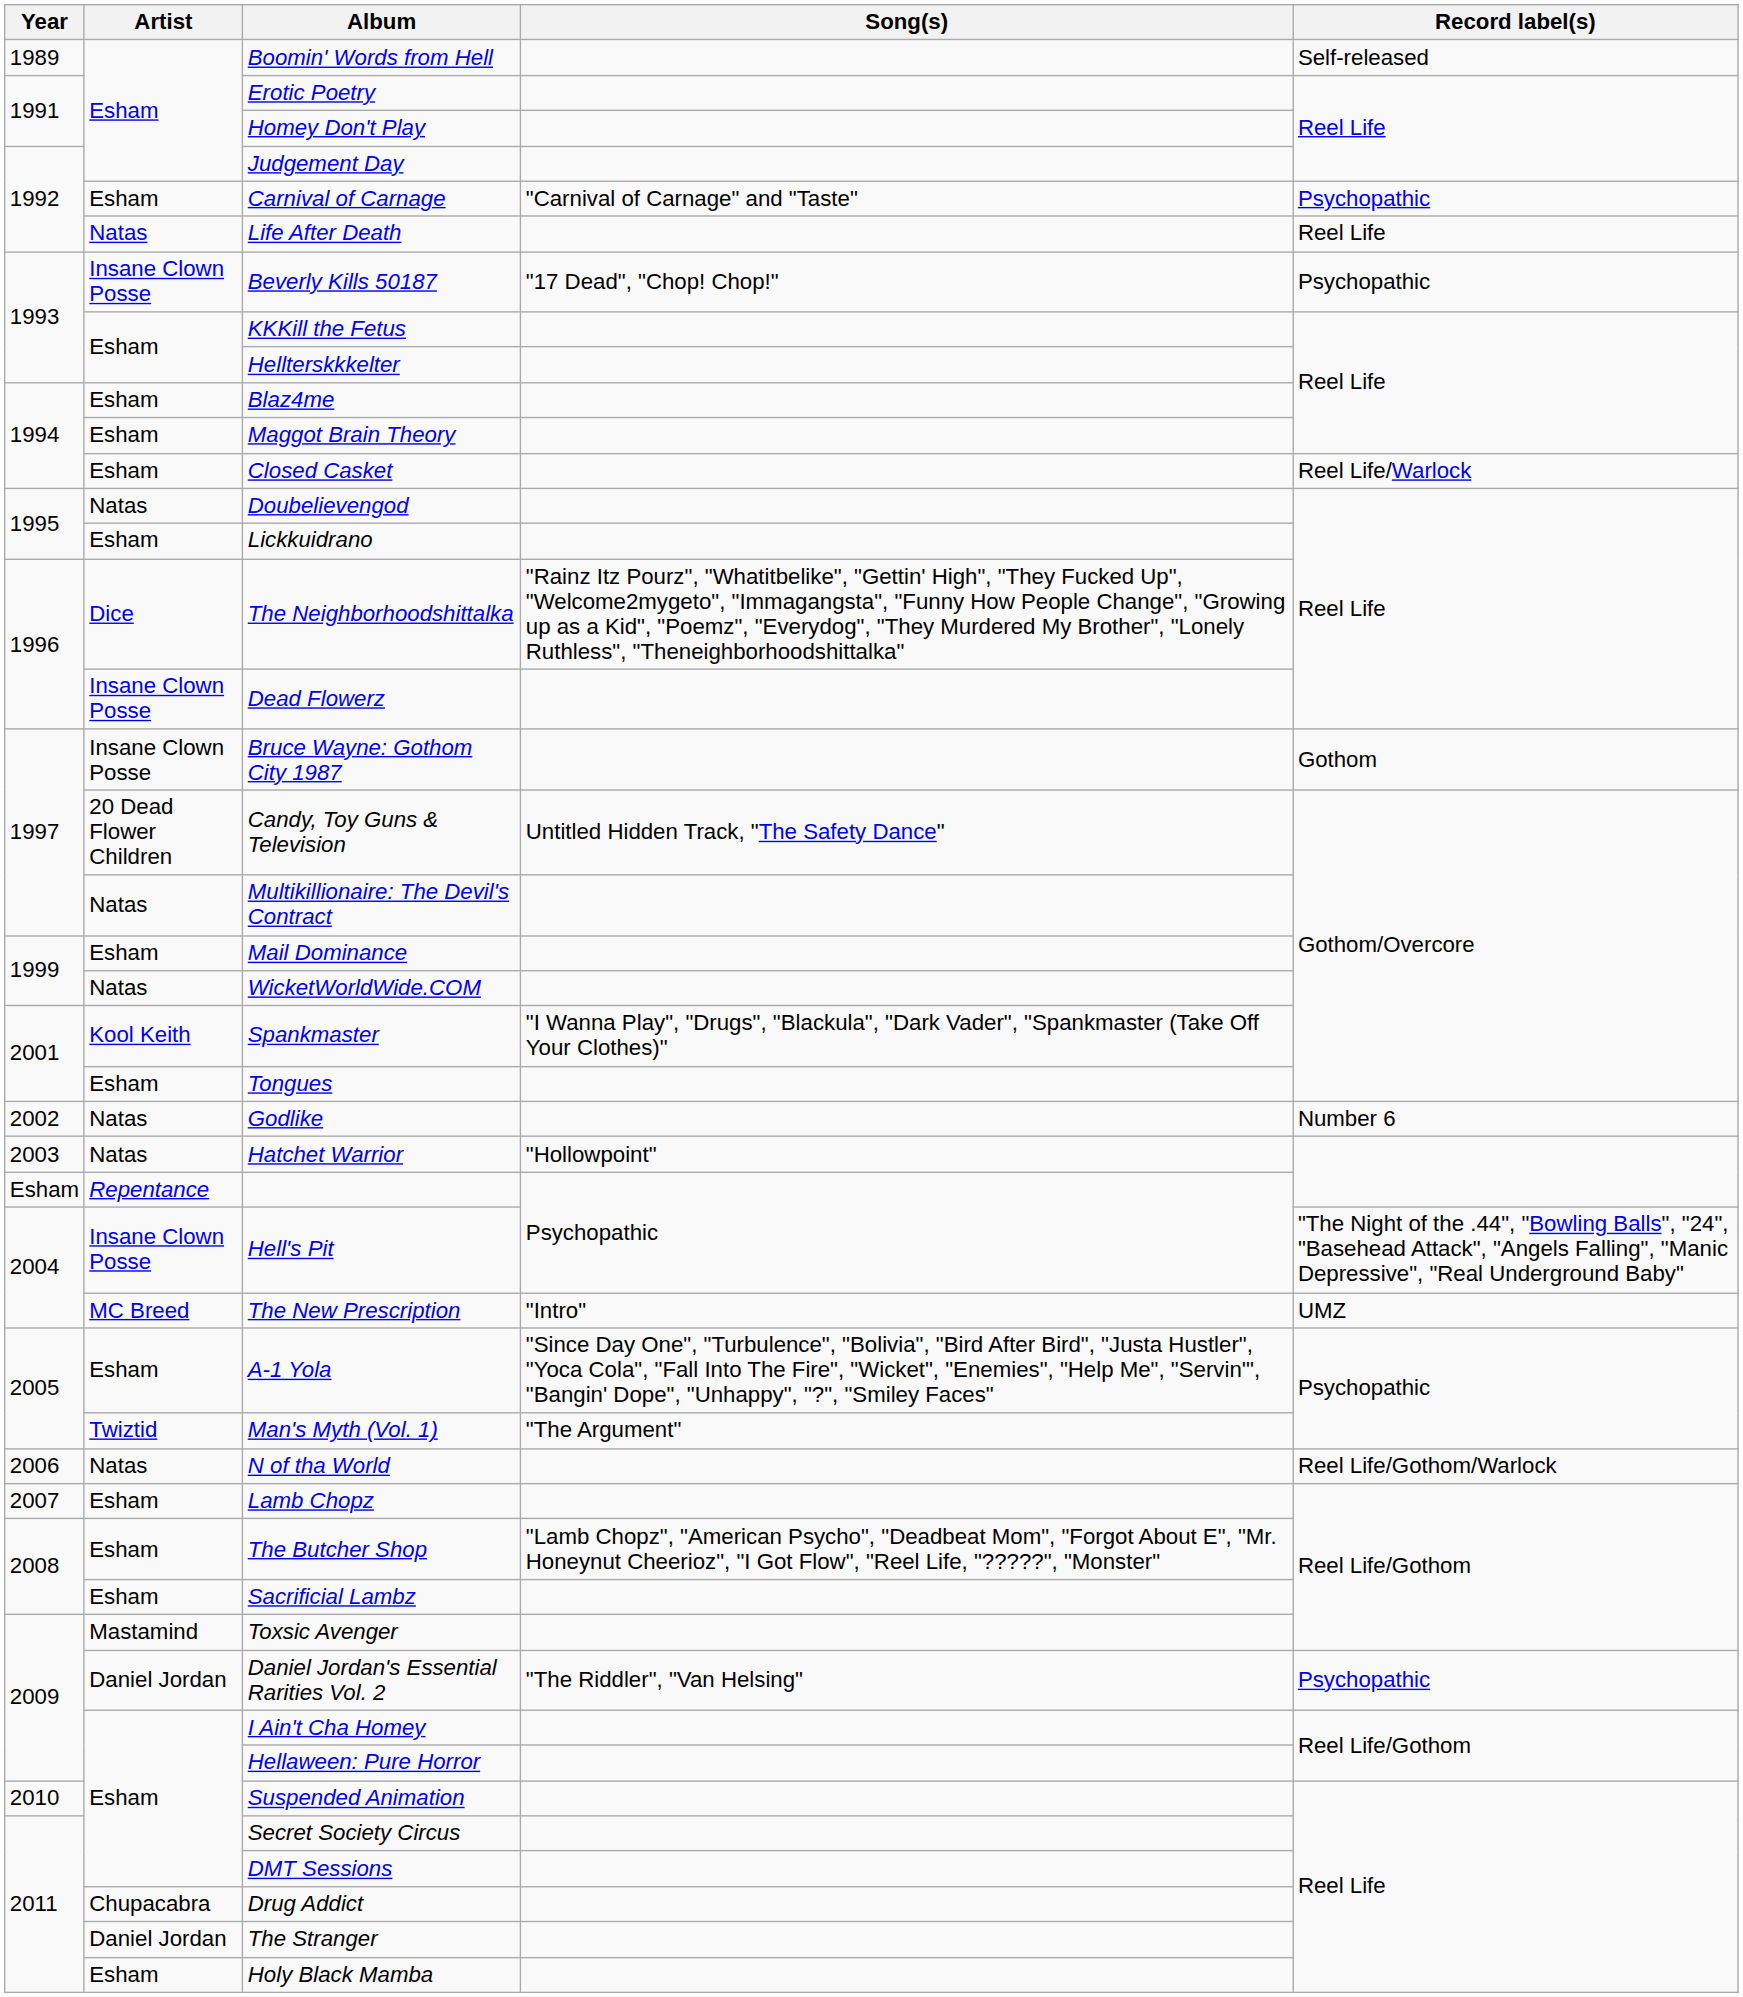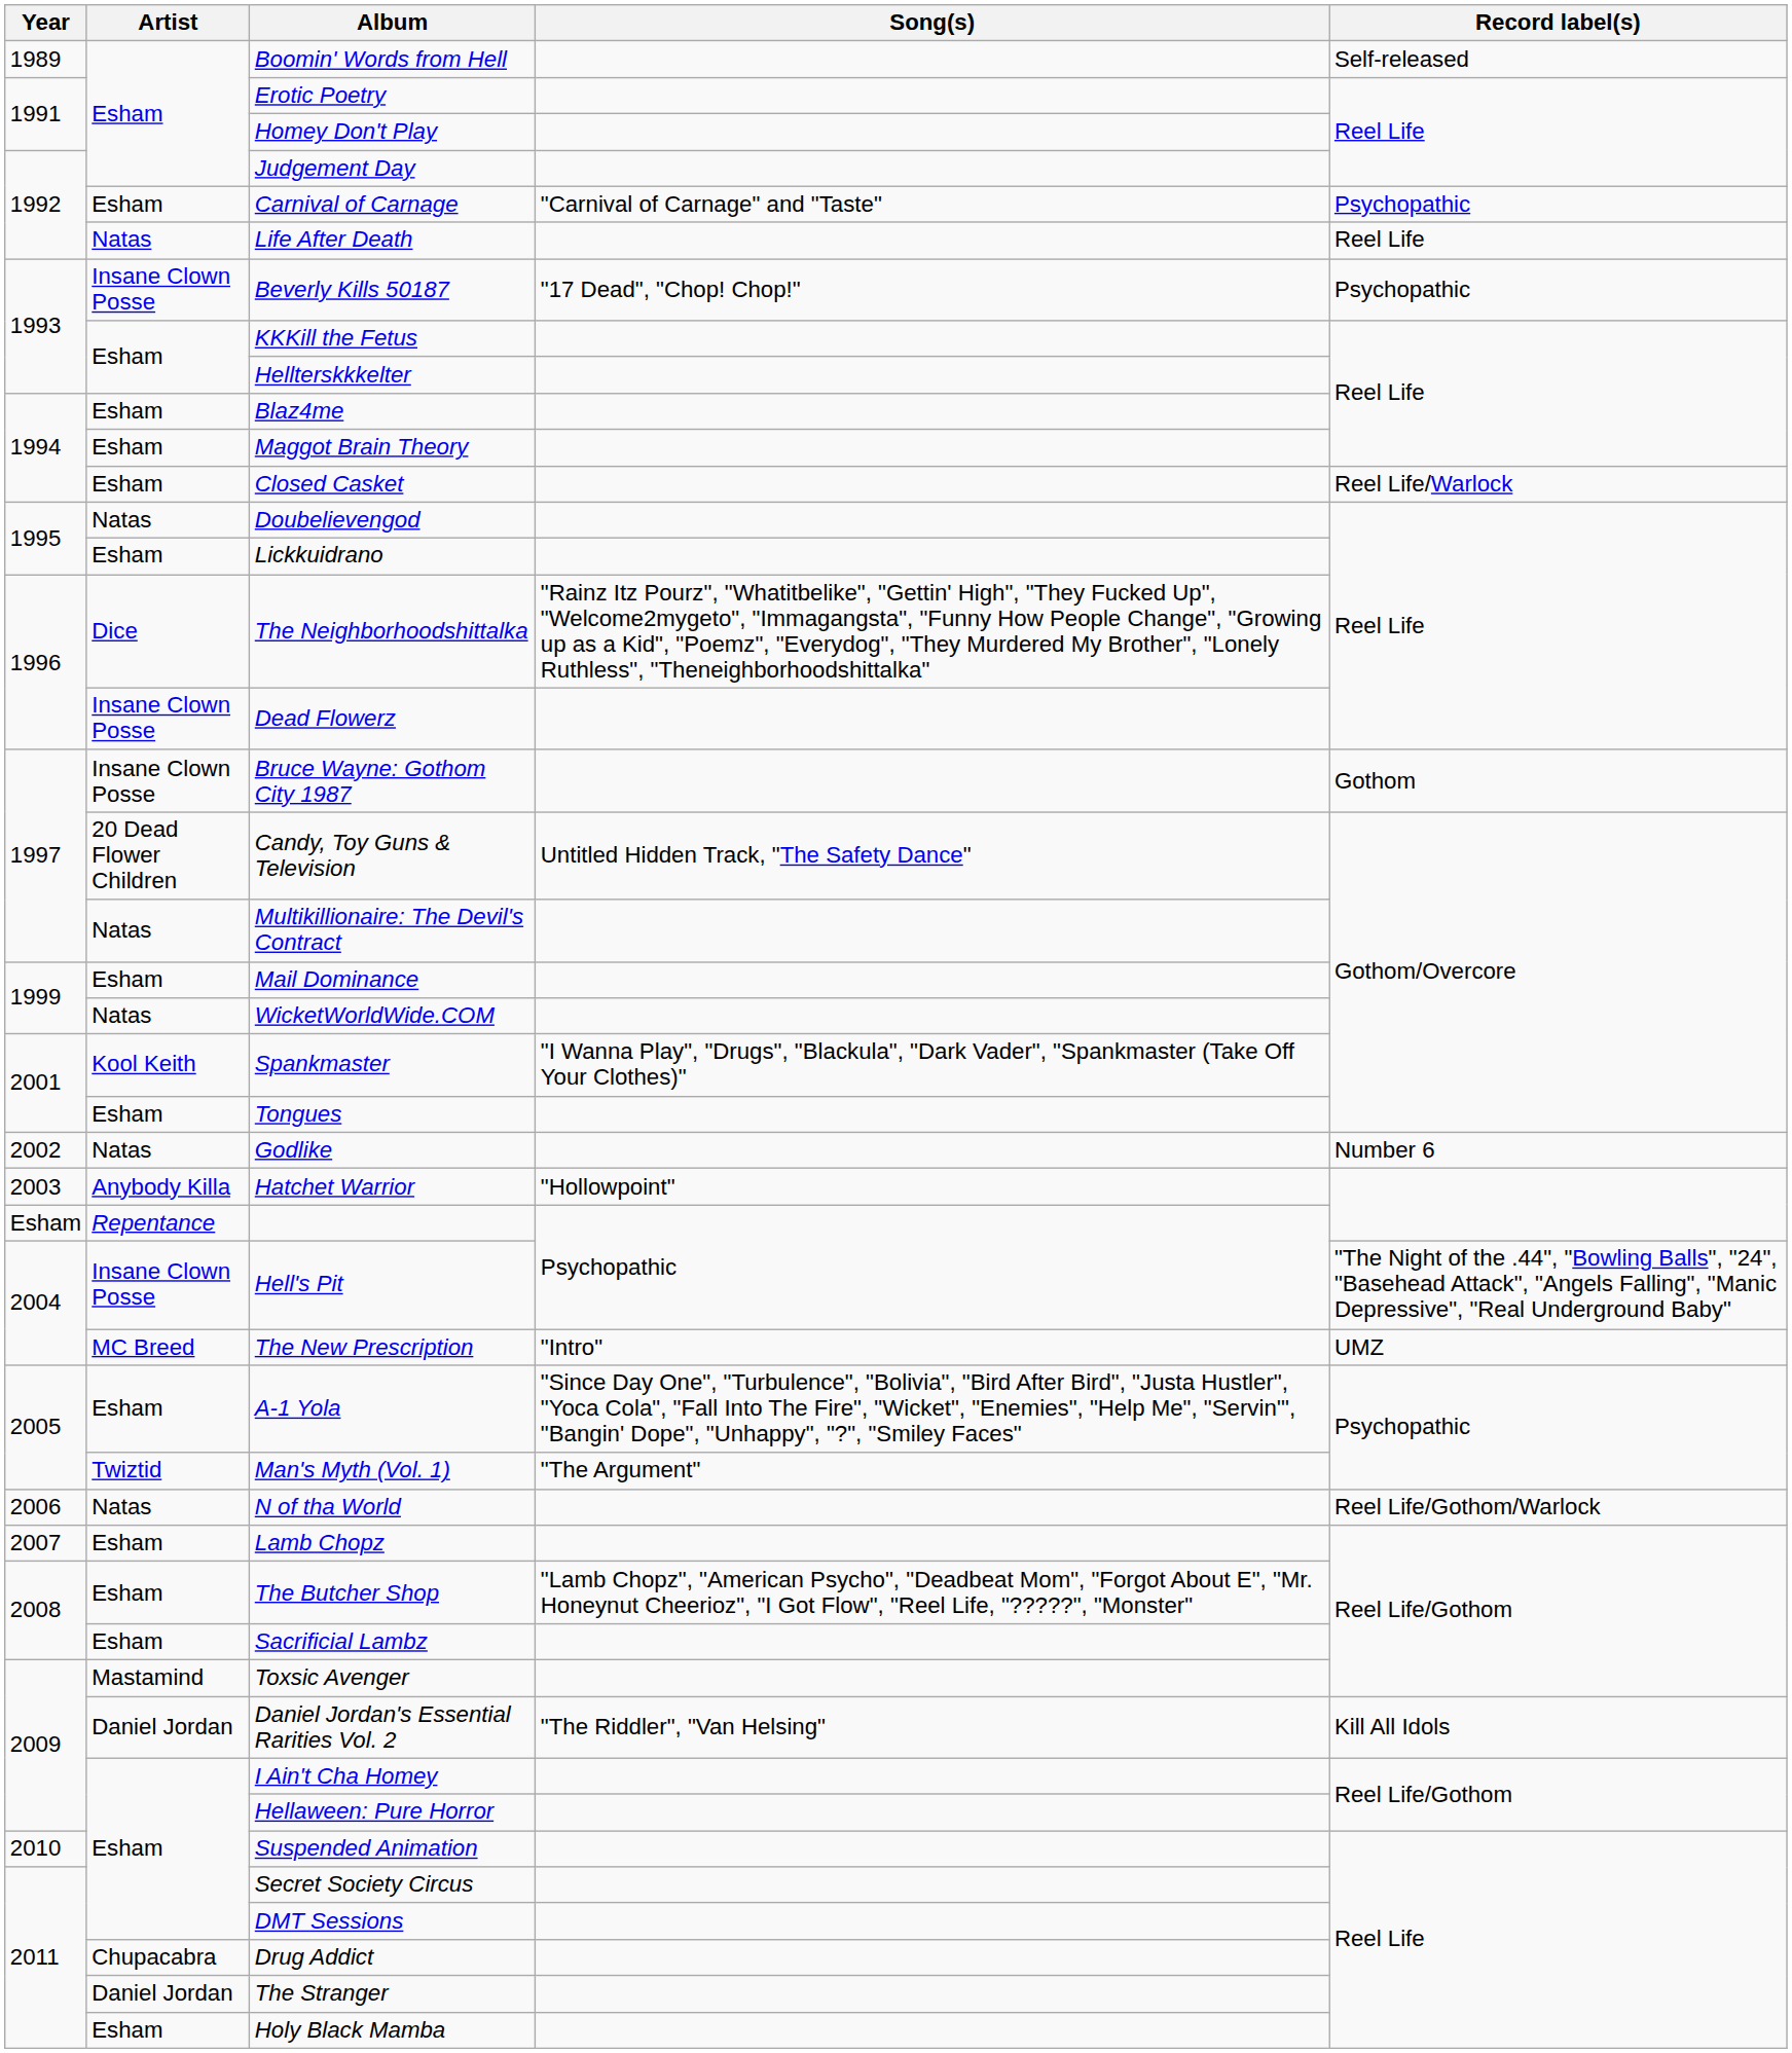 <table class="wikitable">
 <tr>
 <th>Year</th>
 <th>Artist</th>
 <th>Album</th>
 <th>Song(s)</th>
 <th>Record label(s)</th>
 </tr>
 <tr>
 <td>1989</td>
 <td rowspan="4"><a href='#'>Esham</a></td>
 <td><em><a href='#'>Boomin' Words from Hell</a></em></td>
 <td></td>
 <td>Self-released</td>
 </tr>
 <tr>
 <td rowspan="2">1991</td>
 <td><em><a href='#'>Erotic Poetry</a></em></td>
 <td></td>
 <td rowspan="3"><a href='#'>Reel Life</a></td>
 </tr>
 <tr>
 <td><em><a href='#'>Homey Don't Play</a></em></td>
 <td></td>
 </tr>
 <tr>
 <td rowspan="3">1992</td>
 <td><em><a href='#'>Judgement Day</a></em></td>
 <td></td>
 </tr>
 <tr>
 <td>Esham</td>
 <td><em><a href='#'>Carnival of Carnage</a></em></td>
 <td>"Carnival of Carnage" and "Taste"</td>
 <td><a href='#'>Psychopathic</a></td>
 </tr>
 <tr>
 <td><a href='#'>Natas</a></td>
 <td><em><a href='#'>Life After Death</a></em></td>
 <td></td>
 <td>Reel Life</td>
 </tr>
 <tr>
 <td rowspan="3">1993</td>
 <td><a href='#'>Insane Clown Posse</a></td>
 <td><em><a href='#'>Beverly Kills 50187</a></em></td>
 <td>"17 Dead", "Chop! Chop!"</td>
 <td>Psychopathic</td>
 </tr>
 <tr>
 <td rowspan="2">Esham</td>
 <td><em><a href='#'>KKKill the Fetus</a></em></td>
 <td></td>
 <td rowspan="4">Reel Life</td>
 </tr>
 <tr>
 <td><em><a href='#'>Hellterskkkelter</a></em></td>
 <td></td>
 </tr>
 <tr>
 <td rowspan="3">1994</td>
 <td>Esham</td>
 <td><em><a href='#'>Blaz4me</a></em></td>
 <td></td>
 </tr>
 <tr>
 <td>Esham</td>
 <td><em><a href='#'>Maggot Brain Theory</a></em></td>
 <td></td>
 </tr>
 <tr>
 <td>Esham</td>
 <td><em><a href='#'>Closed Casket</a></em></td>
 <td></td>
 <td>Reel Life/<a href='#'>Warlock</a></td>
 </tr>
 <tr>
 <td rowspan="2">1995</td>
 <td>Natas</td>
 <td><em><a href='#'>Doubelievengod</a></em></td>
 <td></td>
 <td rowspan="4">Reel Life</td>
 </tr>
 <tr>
 <td>Esham</td>
 <td><em>Lickkuidrano</em></td>
 <td></td>
 </tr>
 <tr>
 <td rowspan="2">1996</td>
 <td><a href='#'>Dice</a></td>
 <td><em><a href='#'>The Neighborhoodshittalka</a></em></td>
 <td>"Rainz Itz Pourz", "Whatitbelike", "Gettin' High", "They Fucked Up", "Welcome2mygeto", "Immagangsta", "Funny How People Change", "Growing up as a Kid", "Poemz", "Everydog", "They Murdered My Brother", "Lonely Ruthless", "Theneighborhoodshittalka"</td>
 </tr>
 <tr>
 <td><a href='#'>Insane Clown Posse</a></td>
 <td><em><a href='#'>Dead Flowerz</a></em></td>
 <td></td>
 </tr>
 <tr>
 <td rowspan="3">1997</td>
 <td>Insane Clown Posse</td>
 <td><em><a href='#'>Bruce Wayne: Gothom City 1987</a></em></td>
 <td></td>
 <td>Gothom</td>
 </tr>
 <tr>
 <td>20 Dead Flower Children</td>
 <td><em>Candy, Toy Guns & Television</em></td>
 <td>Untitled Hidden Track, "<a href='#'>The Safety Dance</a>"</td>
 <td rowspan="6">Gothom/Overcore</td>
 </tr>
 <tr>
 <td>Natas</td>
 <td><em><a href='#'>Multikillionaire: The Devil's Contract</a></em></td>
 <td></td>
 </tr>
 <tr>
 <td rowspan="2">1999</td>
 <td>Esham</td>
 <td><em><a href='#'>Mail Dominance</a></em></td>
 <td></td>
 </tr>
 <tr>
 <td>Natas</td>
 <td><em><a href='#'>WicketWorldWide.COM</a></em></td>
 <td></td>
 </tr>
 <tr>
 <td rowspan="2">2001</td>
 <td><a href='#'>Kool Keith</a></td>
 <td><em><a href='#'>Spankmaster</a></em></td>
 <td>"I Wanna Play", "Drugs", "Blackula", "Dark Vader", "Spankmaster (Take Off Your Clothes)"</td>
 </tr>
 <tr>
 <td>Esham</td>
 <td><em><a href='#'>Tongues</a></em></td>
 <td></td>
 </tr>
 <tr>
 <td>2002</td>
 <td>Natas</td>
 <td><em><a href='#'>Godlike</a></em></td>
 <td></td>
 <td>Number 6</td>
 </tr>
 <tr>
 <td>2003</td>
-<td>Natas</td>
+<td><a href='#'>Anybody Killa</a></td>
 <td><em><a href='#'>Hatchet Warrior</a></em></td>
 <td>"Hollowpoint"</td>
 </tr>
 <tr>
 <td>Esham</td>
 <td><em><a href='#'>Repentance</a></em></td>
 <td></td>
 <td rowspan="2">Psychopathic</td>
 </tr>
 <tr>
 <td rowspan="2">2004</td>
 <td><a href='#'>Insane Clown Posse</a></td>
 <td><em><a href='#'>Hell's Pit</a></em></td>
 <td>"The Night of the .44", "<a href='#'>Bowling Balls</a>", "24", "Basehead Attack", "Angels Falling", "Manic Depressive", "Real Underground Baby"</td>
 </tr>
 <tr>
 <td><a href='#'>MC Breed</a></td>
 <td><em><a href='#'>The New Prescription</a></em></td>
 <td>"Intro"</td>
 <td>UMZ</td>
 </tr>
 <tr>
 <td rowspan="2">2005</td>
 <td>Esham</td>
 <td><em><a href='#'>A-1 Yola</a></em></td>
 <td>"Since Day One", "Turbulence", "Bolivia", "Bird After Bird", "Justa Hustler", "Yoca Cola", "Fall Into The Fire", "Wicket", "Enemies", "Help Me", "Servin'", "Bangin' Dope", "Unhappy", "?", "Smiley Faces"</td>
 <td rowspan="2">Psychopathic</td>
 </tr>
 <tr>
 <td><a href='#'>Twiztid</a></td>
 <td><em><a href='#'>Man's Myth (Vol. 1)</a></em></td>
 <td>"The Argument"</td>
 </tr>
 <tr>
 <td>2006</td>
 <td>Natas</td>
 <td><em><a href='#'>N of tha World</a></em></td>
 <td></td>
 <td>Reel Life/Gothom/Warlock</td>
 </tr>
 <tr>
 <td>2007</td>
 <td>Esham</td>
 <td><em><a href='#'>Lamb Chopz</a></em></td>
 <td></td>
 <td rowspan="4">Reel Life/Gothom</td>
 </tr>
 <tr>
 <td rowspan="2">2008</td>
 <td>Esham</td>
 <td><em><a href='#'>The Butcher Shop</a></em></td>
 <td>"Lamb Chopz", "American Psycho", "Deadbeat Mom", "Forgot About E", "Mr. Honeynut Cheerioz", "I Got Flow", "Reel Life, "?????", "Monster"</td>
 </tr>
 <tr>
 <td>Esham</td>
 <td><em><a href='#'>Sacrificial Lambz</a></em></td>
 <td></td>
 </tr>
 <tr>
 <td rowspan="4">2009</td>
 <td>Mastamind</td>
 <td><em>Toxsic Avenger</em></td>
 <td></td>
 </tr>
 <tr>
 <td>Daniel Jordan</td>
 <td><em>Daniel Jordan's Essential Rarities Vol. 2</em></td>
 <td>"The Riddler", "Van Helsing"</td>
-<td><a href='#'>Psychopathic</a></td>
+<td>Kill All Idols</td>
 </tr>
 <tr>
 <td rowspan="5">Esham</td>
 <td><em><a href='#'>I Ain't Cha Homey</a></em></td>
 <td></td>
 <td rowspan="2">Reel Life/Gothom</td>
 </tr>
 <tr>
 <td><em><a href='#'>Hellaween: Pure Horror</a></em></td>
 <td></td>
 </tr>
 <tr>
 <td>2010</td>
 <td><em><a href='#'>Suspended Animation</a></em></td>
 <td></td>
 <td rowspan="6">Reel Life</td>
 </tr>
 <tr>
 <td rowspan="5">2011</td>
 <td><em>Secret Society Circus</em></td>
 <td></td>
 </tr>
 <tr>
 <td><em><a href='#'>DMT Sessions</a></em></td>
 <td></td>
 </tr>
 <tr>
 <td>Chupacabra</td>
 <td><em>Drug Addict</em></td>
 <td></td>
 </tr>
 <tr>
 <td>Daniel Jordan</td>
 <td><em>The Stranger</em></td>
 <td></td>
 </tr>
 <tr>
 <td>Esham</td>
 <td><em>Holy Black Mamba</em></td>
 <td></td>
 </tr>
 </table>
